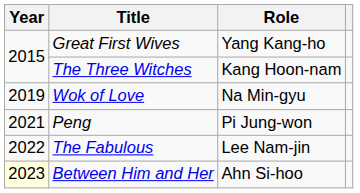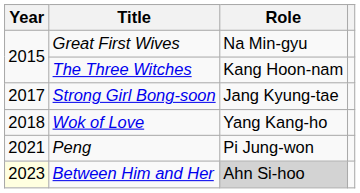 <table class="wikitable">
 <tr>
 <th>Year</th>
 <th>Title</th>
 <th>Role</th>
 <th></th>
 </tr>
 <tr>
 <td rowspan="2">2015</td>
 <td><em>Great First Wives</em></td>
-<td>Yang Kang-ho</td>
+<td>Na Min-gyu</td>
 <td></td>
 </tr>
 <tr>
 <td><em><a href='#'>The Three Witches</a></em></td>
 <td>Kang Hoon-nam</td>
 <td></td>
 </tr>
 <tr>
-<td>2019</td>
+<td>2017</td>
+<td><em><a href='#'>Strong Girl Bong-soon</a></em></td>
+<td>Jang Kyung-tae</td>
+<td></td>
+</tr>
+<tr>
+<td>2018</td>
 <td><em><a href='#'>Wok of Love</a></em></td>
-<td>Na Min-gyu</td>
+<td>Yang Kang-ho</td>
 <td></td>
 </tr>
 <tr>
 <td>2021</td>
 <td><em>Peng</em></td>
 <td>Pi Jung-won</td>
 <td></td>
 </tr>
 <tr>
-<td>2022</td>
-<td><em><a href='#'>The Fabulous</a></em></td>
-<td>Lee Nam-jin</td>
-<td></td>
-</tr>
-<tr>
 <td style="background: lightyellow;">2023</td>
 <td><em><a href='#'>Between Him and Her</a></em></td>
-<td>Ahn Si-hoo</td>
+<td style="background: lightgrey;">Ahn Si-hoo</td>
 <td></td>
 </tr>
 </table>
